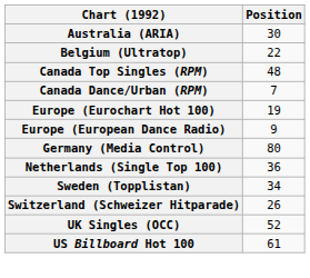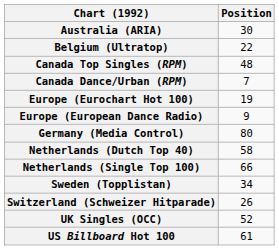 <table class="wikitable sortable plainrowheaders" style="text-align:center;">
 <tr>
 <th scope="col">Chart (1992)</th>
 <th scope="col">Position</th>
 </tr>
 <tr>
 <th scope="row">Australia (ARIA)</th>
 <td>30</td>
 </tr>
 <tr>
 <th scope="row">Belgium (Ultratop)</th>
 <td>22</td>
 </tr>
 <tr>
 <th scope="row">Canada Top Singles (<em>RPM</em>)</th>
 <td>48</td>
 </tr>
 <tr>
 <th scope="row">Canada Dance/Urban (<em>RPM</em>)</th>
 <td>7</td>
 </tr>
 <tr>
 <th scope="row">Europe (Eurochart Hot 100)</th>
 <td>19</td>
 </tr>
 <tr>
 <th scope="row">Europe (European Dance Radio)</th>
 <td>9</td>
 </tr>
 <tr>
 <th scope="row">Germany (Media Control)</th>
 <td>80</td>
 </tr>
 <tr>
+<th scope="row">Netherlands (Dutch Top 40)</th>
+<td>58</td>
+</tr>
+<tr>
 <th scope="row">Netherlands (Single Top 100)</th>
-<td>36</td>
+<td>66</td>
 </tr>
 <tr>
 <th scope="row">Sweden (Topplistan)</th>
 <td>34</td>
 </tr>
 <tr>
 <th scope="row">Switzerland (Schweizer Hitparade)</th>
 <td>26</td>
 </tr>
 <tr>
 <th scope="row">UK Singles (OCC)</th>
 <td>52</td>
 </tr>
 <tr>
 <th scope="row">US <em>Billboard</em> Hot 100</th>
 <td>61</td>
 </tr>
 </table>
